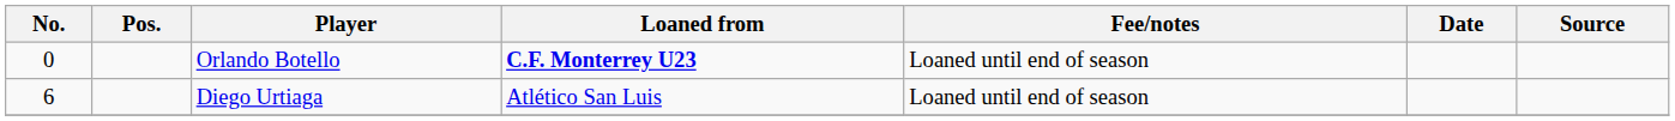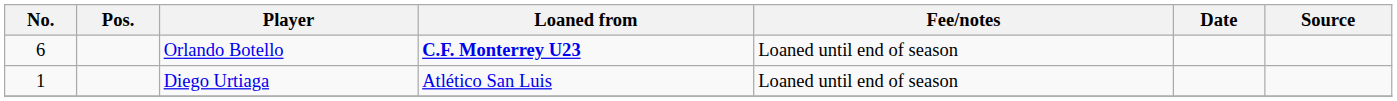 <table class="wikitable sortable" style="width:90%; text-align:center; font-size:95%; text-align:left;">
 <tr>
 <th>No.</th>
 <th>Pos.</th>
 <th>Player</th>
 <th>Loaned from</th>
 <th>Fee/notes</th>
 <th>Date</th>
 <th>Source</th>
 </tr>
 <tr>
-<td align=center>0</td>
+<td align=center>6</td>
 <td align=center></td>
 <td align=Botello, Orlando> <a href='#'>Orlando Botello</a></td>
 <td><strong> <a href='#'>C.F. Monterrey U23</a></strong></td>
 <td>Loaned until end of season</td>
 <td></td>
 <td></td>
 </tr>
 <tr>
-<td align=center>6</td>
+<td align=center>1</td>
 <td align=center></td>
 <td align=Urtiaga, Diego> <a href='#'>Diego Urtiaga</a></td>
 <td> <a href='#'>Atlético San Luis</a></td>
 <td>Loaned until end of season</td>
 <td></td>
 <td></td>
 </tr>
 <tr>
 </tr>
 </table>
